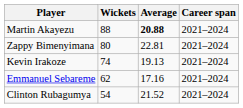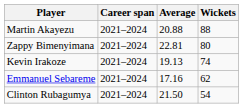 <table class="wikitable">
 <tr>
 <th>Player</th>
+<th>Career span</th>
+<th>Average</th>
 <th>Wickets</th>
-<th>Average</th>
-<th>Career span</th>
 </tr>
 <tr>
 <td>Martin Akayezu</td>
+<td>2021–2024</td>
+<td>20.88</td>
 <td>88</td>
-<td><strong>20.88</strong></td>
-<td>2021–2024</td>
 </tr>
 <tr>
 <td>Zappy Bimenyimana</td>
+<td>2021–2024</td>
+<td>22.81</td>
 <td>80</td>
-<td>22.81</td>
-<td>2021–2024</td>
 </tr>
 <tr>
 <td>Kevin Irakoze</td>
+<td>2021–2024</td>
+<td>19.13</td>
 <td>74</td>
-<td>19.13</td>
-<td>2021–2024</td>
 </tr>
 <tr>
 <td><a href='#'>Emmanuel Sebareme</a></td>
+<td>2021–2024</td>
+<td>17.16</td>
 <td>62</td>
-<td>17.16</td>
-<td>2021–2024</td>
 </tr>
 <tr>
 <td>Clinton Rubagumya</td>
+<td>2021–2024</td>
+<td>21.50</td>
 <td>54</td>
-<td>21.52</td>
-<td>2021–2024</td>
 </tr>
 </table>
